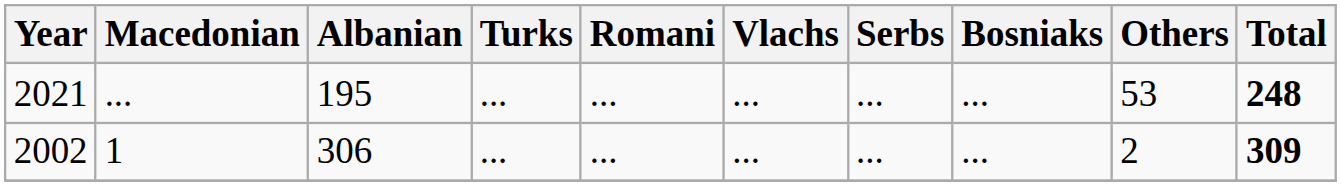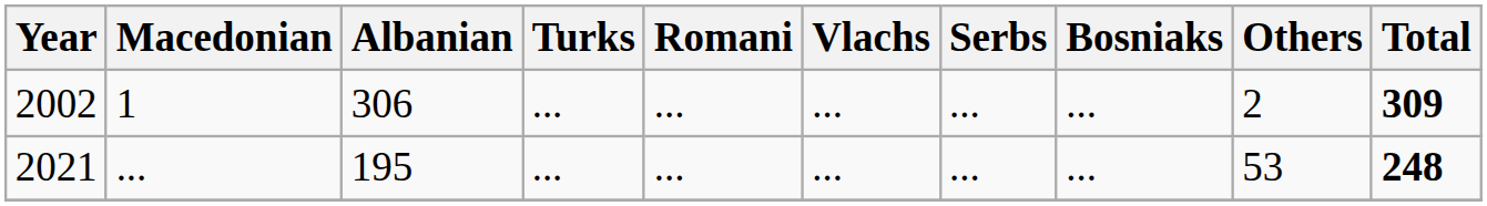 <table class="wikitable">
 <tr>
 <th>Year</th>
 <th>Macedonian</th>
 <th>Albanian</th>
 <th>Turks</th>
 <th>Romani</th>
 <th>Vlachs</th>
 <th>Serbs</th>
 <th>Bosniaks</th>
 <th><abbr>Others</abbr></th>
 <th>Total</th>
 </tr>
 <tr>
+<td>2002</td>
+<td>1</td>
+<td>306</td>
+<td>...</td>
+<td>...</td>
+<td>...</td>
+<td>...</td>
+<td>...</td>
+<td>2</td>
+<td><strong>309</strong></td>
+</tr>
+<tr>
 <td>2021</td>
 <td>...</td>
 <td>195</td>
 <td>...</td>
 <td>...</td>
 <td>...</td>
 <td>...</td>
 <td>...</td>
 <td>53</td>
 <td><strong>248</strong></td>
 </tr>
 <tr>
-<td>2002</td>
-<td>1</td>
-<td>306</td>
-<td>...</td>
-<td>...</td>
-<td>...</td>
-<td>...</td>
-<td>...</td>
-<td>2</td>
-<td><strong>309</strong></td>
-</tr>
-<tr>
 </tr>
 </table>
